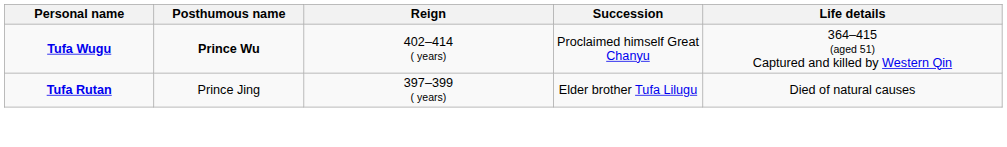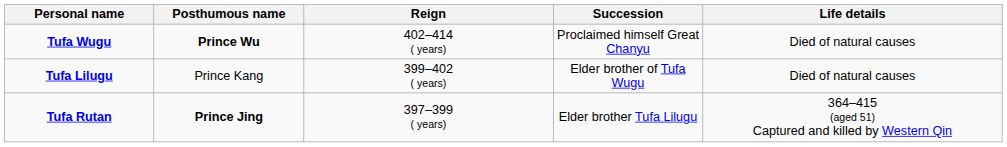 <table class="wikitable plainrowheaders" style="text-align:center; width:100%;">
 <tr>
 <th scope="col" width="15%">Personal name</th>
 <th scope="col" width="15%">Posthumous name</th>
 <th scope="col" width="25%">Reign</th>
 <th scope="col" width="15%">Succession</th>
 <th scope="col" width="30%">Life details</th>
 </tr>
 <tr>
 <td><strong><a href='#'>Tufa Wugu</a></strong><br></td>
 <td><strong>Prince Wu<br></strong></td>
 <td>402–414<br><small>( years)</small><br><small></small></td>
 <td>Proclaimed himself Great <a href='#'>Chanyu</a></td>
-<td>364–415<br><small>(aged 51)</small><br>Captured and killed by <a href='#'>Western Qin</a></td>
+<td>Died of natural causes</td>
+</tr>
+<tr>
+<td><strong><a href='#'>Tufa Lilugu</a></strong><br></td>
+<td>Prince Kang<br></td>
+<td>399–402<br><small>( years)</small><br><small></small></td>
+<td>Elder brother of <a href='#'>Tufa Wugu</a></td>
+<td>Died of natural causes</td>
 </tr>
 <tr>
 <td><strong><a href='#'>Tufa Rutan</a></strong><br></td>
-<td>Prince Jing<br></td>
+<td><strong>Prince Jing<br></strong></td>
 <td>397–399<br><small>( years)</small><br><small></small></td>
 <td>Elder brother <a href='#'>Tufa Lilugu</a></td>
-<td>Died of natural causes</td>
+<td>364–415<br><small>(aged 51)</small><br>Captured and killed by <a href='#'>Western Qin</a></td>
 </tr>
 </table>
